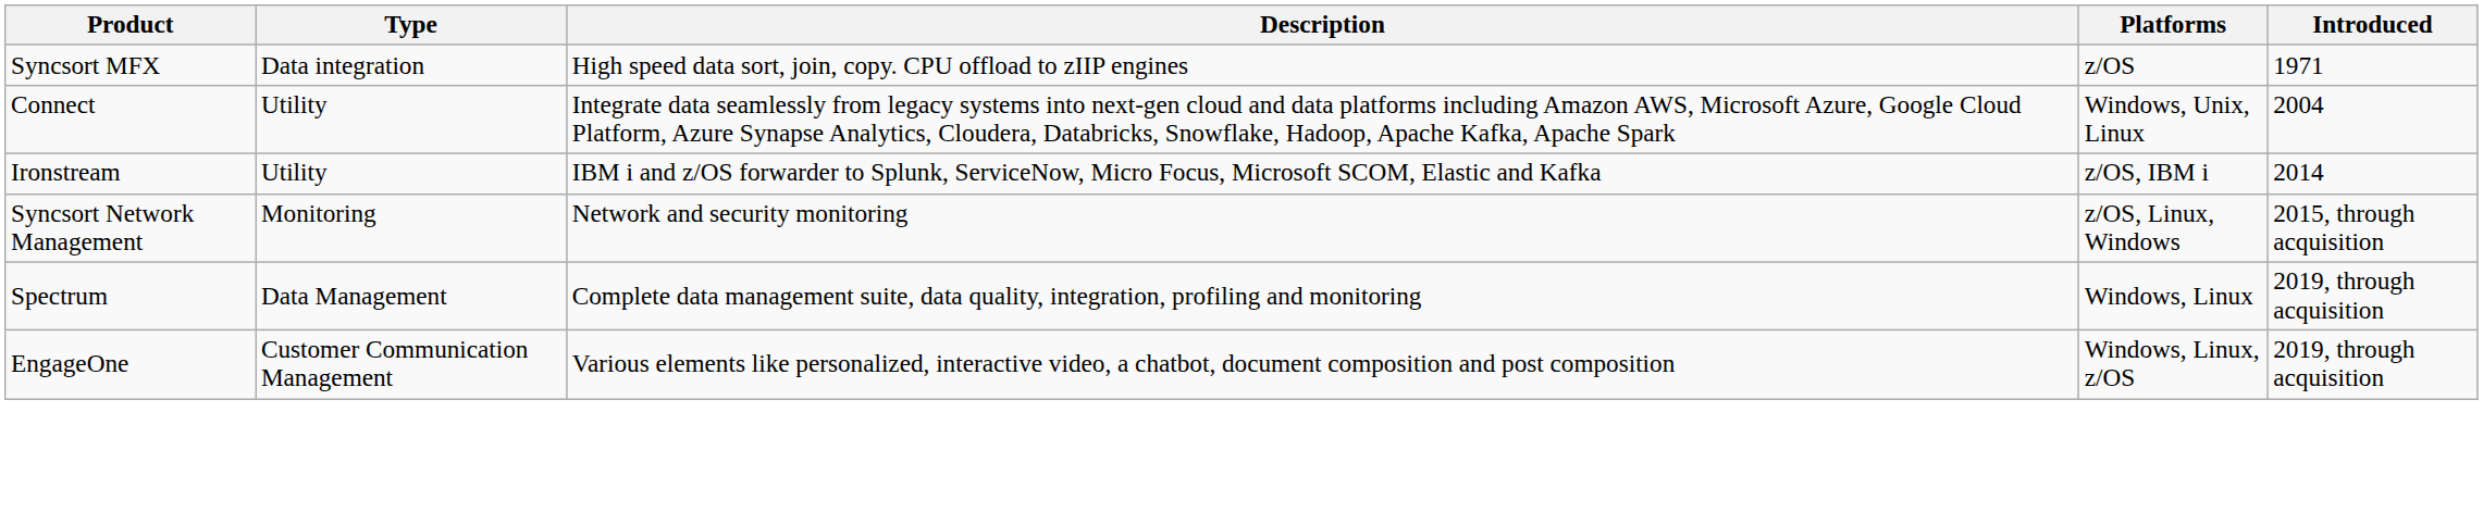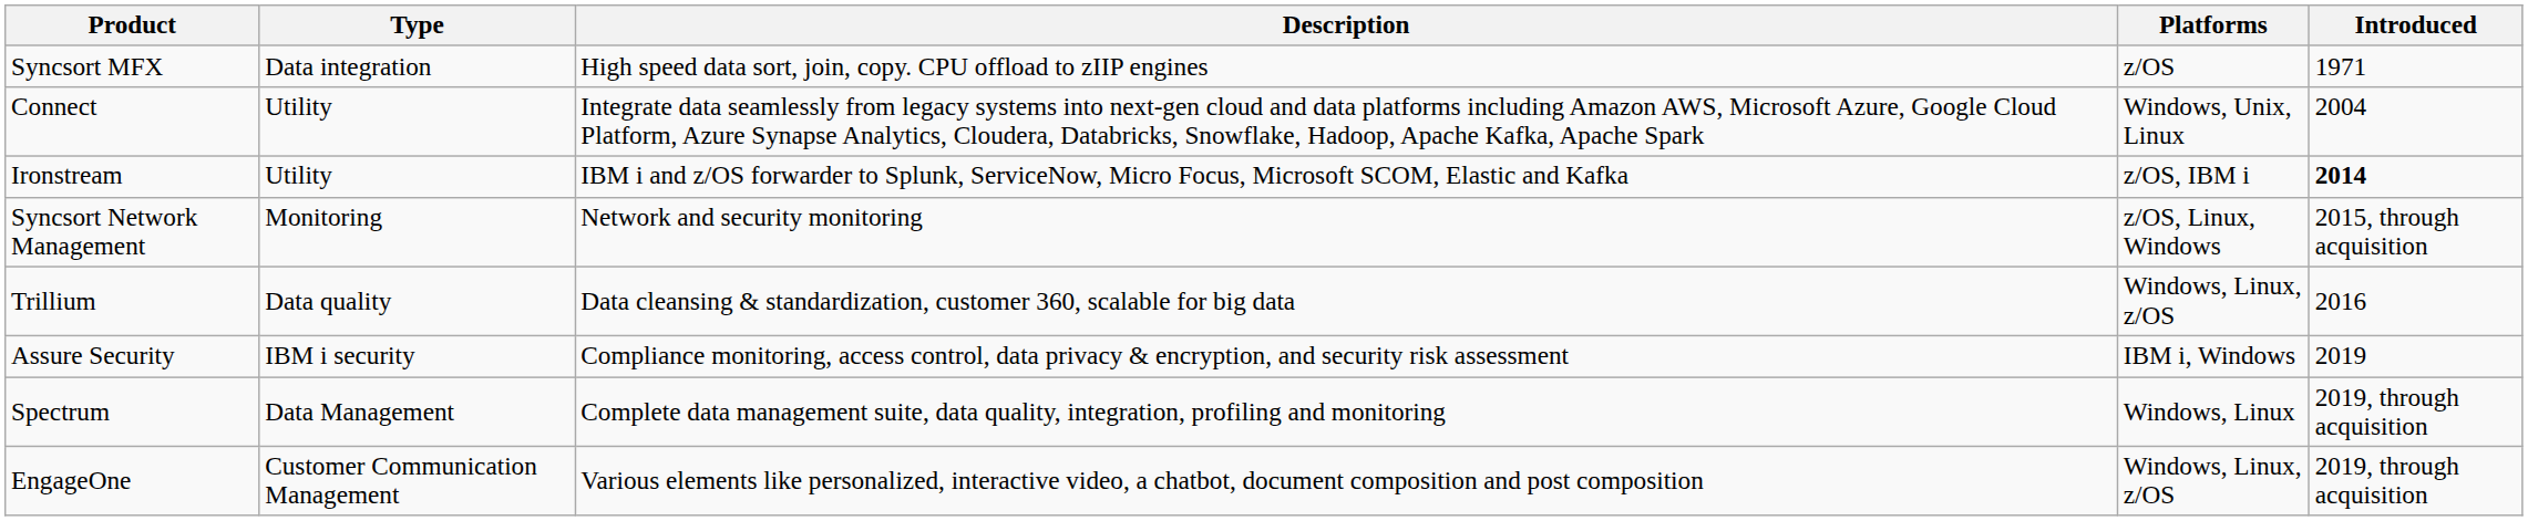 <table class="wikitable">
 <tr valign="top">
 <th>Product</th>
 <th>Type</th>
 <th>Description</th>
 <th>Platforms</th>
 <th>Introduced</th>
 </tr>
 <tr valign="top">
 <td>Syncsort MFX</td>
 <td>Data integration</td>
 <td>High speed data sort, join, copy. CPU offload to zIIP engines</td>
 <td>z/OS</td>
 <td>1971</td>
 </tr>
 <tr valign="top">
 <td>Connect</td>
 <td>Utility</td>
 <td>Integrate data seamlessly from legacy systems into next-gen cloud and data platforms including Amazon AWS, Microsoft Azure, Google Cloud Platform, Azure Synapse Analytics, Cloudera, Databricks, Snowflake, Hadoop, Apache Kafka, Apache Spark</td>
 <td>Windows, Unix, Linux</td>
 <td>2004</td>
 </tr>
 <tr valign="top">
 <td>Ironstream</td>
 <td>Utility</td>
 <td>IBM i and z/OS forwarder to Splunk, ServiceNow, Micro Focus, Microsoft SCOM, Elastic and Kafka</td>
 <td>z/OS, IBM i</td>
-<td>2014</td>
+<td><strong>2014</strong></td>
 </tr>
 <tr valign="top">
 <td>Syncsort Network Management</td>
 <td>Monitoring</td>
 <td>Network and security monitoring</td>
 <td>z/OS, Linux, Windows</td>
 <td>2015, through acquisition</td>
+</tr>
+<tr>
+<td>Trillium</td>
+<td>Data quality</td>
+<td>Data cleansing & standardization, customer 360, scalable for big data</td>
+<td>Windows, Linux, z/OS</td>
+<td>2016</td>
+</tr>
+<tr valign="top">
+<td>Assure Security</td>
+<td>IBM i security</td>
+<td>Compliance monitoring, access control, data privacy & encryption, and security risk assessment</td>
+<td>IBM i, Windows</td>
+<td>2019</td>
 </tr>
 <tr>
 <td>Spectrum</td>
 <td>Data Management</td>
 <td>Complete data management suite, data quality, integration, profiling and monitoring</td>
 <td>Windows, Linux</td>
 <td>2019, through acquisition</td>
 </tr>
 <tr>
 <td>EngageOne</td>
 <td>Customer Communication Management</td>
 <td>Various elements like personalized, interactive video, a chatbot, document composition and post composition</td>
 <td>Windows, Linux, z/OS</td>
 <td>2019, through acquisition</td>
 </tr>
 </table>
